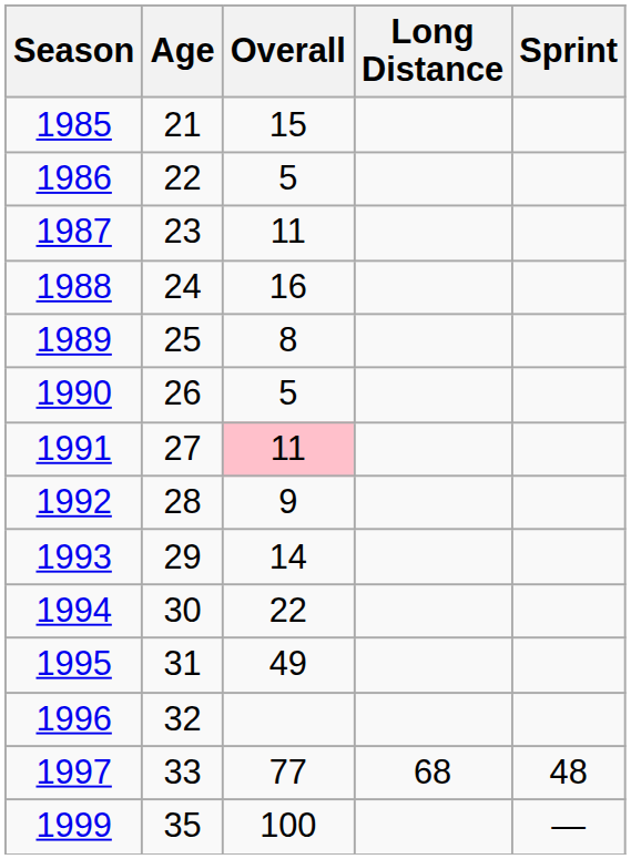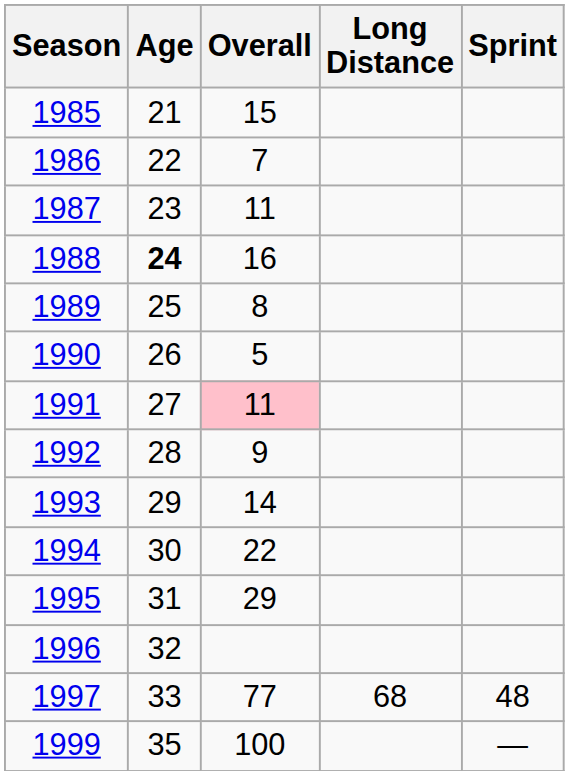 <table class="wikitable" style="text-align: center;">
 <tr>
 <th scope="col">Season</th>
 <th scope="col">Age</th>
 <th scope="col">Overall</th>
 <th scope="col">Long<br>Distance</th>
 <th scope="col">Sprint</th>
 </tr>
 <tr>
 <td><a href='#'>1985</a></td>
 <td>21</td>
 <td>15</td>
 <td></td>
 <td></td>
 </tr>
 <tr>
 <td><a href='#'>1986</a></td>
 <td>22</td>
-<td>5</td>
+<td>7</td>
 <td></td>
 <td></td>
 </tr>
 <tr>
 <td><a href='#'>1987</a></td>
 <td>23</td>
 <td>11</td>
 <td></td>
 <td></td>
 </tr>
 <tr>
 <td><a href='#'>1988</a></td>
-<td>24</td>
+<td><strong>24</strong></td>
 <td>16</td>
 <td></td>
 <td></td>
 </tr>
 <tr>
 <td><a href='#'>1989</a></td>
 <td>25</td>
 <td>8</td>
 <td></td>
 <td></td>
 </tr>
 <tr>
 <td><a href='#'>1990</a></td>
 <td>26</td>
 <td>5</td>
 <td></td>
 <td></td>
 </tr>
 <tr>
 <td><a href='#'>1991</a></td>
 <td>27</td>
 <td style="background: pink;">11</td>
 <td></td>
 <td></td>
 </tr>
 <tr>
 <td><a href='#'>1992</a></td>
 <td>28</td>
 <td>9</td>
 <td></td>
 <td></td>
 </tr>
 <tr>
 <td><a href='#'>1993</a></td>
 <td>29</td>
 <td>14</td>
 <td></td>
 <td></td>
 </tr>
 <tr>
 <td><a href='#'>1994</a></td>
 <td>30</td>
 <td>22</td>
 <td></td>
 <td></td>
 </tr>
 <tr>
 <td><a href='#'>1995</a></td>
 <td>31</td>
-<td>49</td>
+<td>29</td>
 <td></td>
 <td></td>
 </tr>
 <tr>
 <td><a href='#'>1996</a></td>
 <td>32</td>
 <td></td>
 <td></td>
 <td></td>
 </tr>
 <tr>
 <td><a href='#'>1997</a></td>
 <td>33</td>
 <td>77</td>
 <td>68</td>
 <td>48</td>
 </tr>
 <tr>
 <td><a href='#'>1999</a></td>
 <td>35</td>
 <td>100</td>
 <td></td>
 <td>—</td>
 </tr>
 </table>
